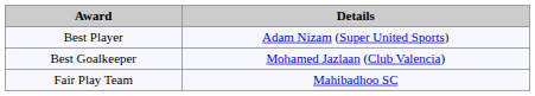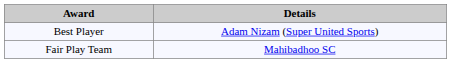 <table bgcolor="#f7f8ff" align="center" cellpadding="3" cellspacing="0" border="1" style="font-size: 95%; border: gray solid 1px; border-collapse: collapse;">
 <tr bgcolor="#CCCCCC" align="center">
 <td width="200"><strong>Award</strong></td>
 <td width="400"><strong>Details</strong></td>
 </tr>
 <tr align=center>
 <td>Best Player</td>
 <td><a href='#'>Adam Nizam</a> (<a href='#'>Super United Sports</a>)</td>
 </tr>
 <tr align=center>
-<td>Best Goalkeeper</td>
-<td><a href='#'>Mohamed Jazlaan</a> (<a href='#'>Club Valencia</a>)</td>
-</tr>
-<tr align=center>
 <td>Fair Play Team</td>
 <td><a href='#'>Mahibadhoo SC</a></td>
 </tr>
 </table>
